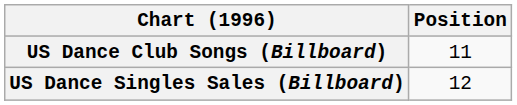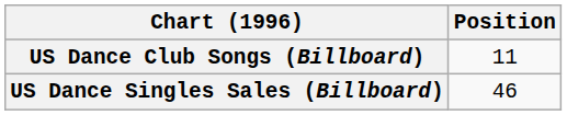 <table class="wikitable sortable plainrowheaders" style="text-align:center">
 <tr>
 <th scope="col">Chart (1996)</th>
 <th scope="col">Position</th>
 </tr>
 <tr>
 <th scope="row">US Dance Club Songs (<em>Billboard</em>)</th>
 <td>11</td>
 </tr>
 <tr>
 <th scope="row">US Dance Singles Sales (<em>Billboard</em>)</th>
-<td>12</td>
+<td>46</td>
 </tr>
 </table>
